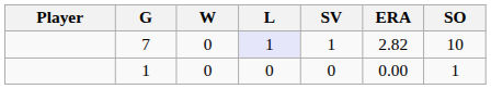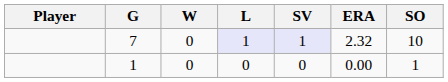 <table class="wikitable sortable">
 <tr>
 <th bgcolor="#DDDDFF" width="16%">Player</th>
 <th bgcolor="#DDDDFF" width="9%">G</th>
 <th bgcolor="#DDDDFF" width="9%">W</th>
 <th bgcolor="#DDDDFF" width="9%">L</th>
 <th bgcolor="#DDDDFF" width="9%">SV</th>
 <th bgcolor="#DDDDFF" width="9%">ERA</th>
 <th bgcolor="#DDDDFF" width="9%">SO</th>
 </tr>
 <tr align="center">
 <td></td>
 <td>7</td>
 <td>0</td>
 <td style="background: lavender;">1</td>
-<td>1</td>
-<td>2.82</td>
+<td style="background: lavender;">1</td>
+<td>2.32</td>
 <td>10</td>
 </tr>
 <tr align="center">
 <td></td>
 <td>1</td>
 <td>0</td>
 <td>0</td>
 <td>0</td>
 <td>0.00</td>
 <td>1</td>
 </tr>
 </table>
